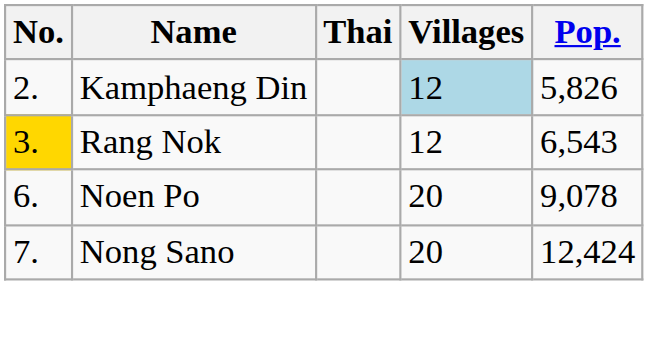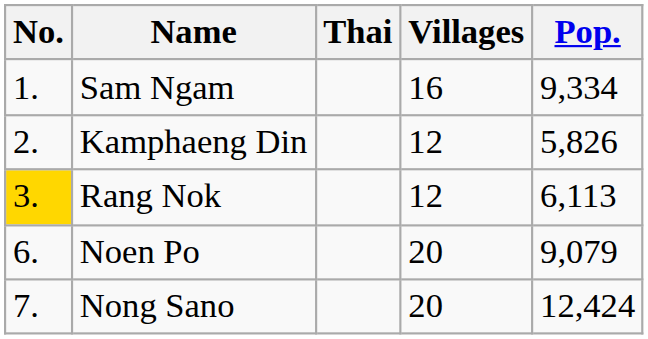 <table class="wikitable sortable">
 <tr>
 <th>No.</th>
 <th>Name</th>
 <th>Thai</th>
 <th>Villages</th>
 <th><a href='#'>Pop.</a></th>
 </tr>
 <tr>
+<td>1.</td>
+<td>Sam Ngam</td>
+<td></td>
+<td>16</td>
+<td>9,334</td>
+</tr>
+<tr>
 <td>2.</td>
 <td>Kamphaeng Din</td>
 <td></td>
-<td style="background: lightblue;">12</td>
+<td>12</td>
 <td>5,826</td>
 </tr>
 <tr>
 <td style="background: gold;">3.</td>
 <td>Rang Nok</td>
 <td></td>
 <td>12</td>
-<td>6,543</td>
+<td>6,113</td>
 </tr>
 <tr>
 <td>6.</td>
 <td>Noen Po</td>
 <td></td>
 <td>20</td>
-<td>9,078</td>
+<td>9,079</td>
 </tr>
 <tr>
 <td>7.</td>
 <td>Nong Sano</td>
 <td></td>
 <td>20</td>
 <td>12,424</td>
 </tr>
 </table>
